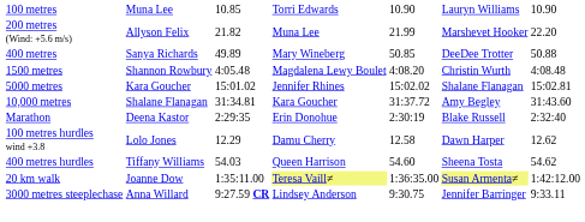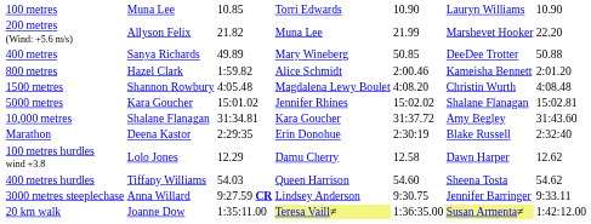 <table>
 <tr>
 <td><a href='#'>100 metres</a></td>
 <td><a href='#'>Muna Lee</a></td>
 <td>10.85</td>
 <td><a href='#'>Torri Edwards</a></td>
 <td>10.90</td>
 <td><a href='#'>Lauryn Williams</a></td>
 <td>10.90</td>
 </tr>
 <tr>
 <td><a href='#'>200 metres</a><br><small>(Wind: +5.6 m/s)</small></td>
 <td><a href='#'>Allyson Felix</a></td>
 <td>21.82</td>
 <td><a href='#'>Muna Lee</a></td>
 <td>21.99</td>
 <td><a href='#'>Marshevet Hooker</a></td>
 <td>22.20</td>
 </tr>
 <tr>
 <td><a href='#'>400 metres</a></td>
 <td><a href='#'>Sanya Richards</a></td>
 <td>49.89</td>
 <td><a href='#'>Mary Wineberg</a></td>
 <td>50.85</td>
 <td><a href='#'>DeeDee Trotter</a></td>
 <td>50.88</td>
+</tr>
+<tr>
+<td><a href='#'>800 metres</a></td>
+<td><a href='#'>Hazel Clark</a></td>
+<td>1:59.82</td>
+<td><a href='#'>Alice Schmidt</a></td>
+<td>2:00.46</td>
+<td><a href='#'>Kameisha Bennett</a></td>
+<td>2:01.20</td>
 </tr>
 <tr>
 <td><a href='#'>1500 metres</a></td>
 <td><a href='#'>Shannon Rowbury</a></td>
 <td>4:05.48</td>
 <td><a href='#'>Magdalena Lewy Boulet</a></td>
 <td>4:08.20</td>
 <td><a href='#'>Christin Wurth</a></td>
 <td>4:08.48</td>
 </tr>
 <tr>
 <td><a href='#'>5000 metres</a></td>
 <td><a href='#'>Kara Goucher</a></td>
 <td>15:01.02</td>
 <td><a href='#'>Jennifer Rhines</a></td>
 <td>15:02.02</td>
 <td><a href='#'>Shalane Flanagan</a></td>
 <td>15:02.81</td>
 </tr>
 <tr>
 <td><a href='#'>10,000 metres</a></td>
 <td><a href='#'>Shalane Flanagan</a></td>
 <td>31:34.81</td>
 <td><a href='#'>Kara Goucher</a></td>
 <td>31:37.72</td>
 <td><a href='#'>Amy Begley</a></td>
 <td>31:43.60</td>
 </tr>
 <tr>
 <td><a href='#'>Marathon</a></td>
 <td><a href='#'>Deena Kastor</a></td>
 <td>2:29:35</td>
 <td><a href='#'>Erin Donohue</a></td>
 <td>2:30:19</td>
 <td><a href='#'>Blake Russell</a></td>
 <td>2:32:40</td>
 </tr>
 <tr>
 <td><a href='#'>100 metres hurdles</a><br><small>wind +3.8</small></td>
 <td><a href='#'>Lolo Jones</a></td>
 <td>12.29</td>
 <td><a href='#'>Damu Cherry</a></td>
 <td>12.58</td>
 <td><a href='#'>Dawn Harper</a></td>
 <td>12.62</td>
 </tr>
 <tr>
 <td><a href='#'>400 metres hurdles</a></td>
 <td><a href='#'>Tiffany Williams</a></td>
 <td>54.03</td>
 <td><a href='#'>Queen Harrison</a></td>
 <td>54.60</td>
 <td><a href='#'>Sheena Tosta</a></td>
 <td>54.62</td>
 </tr>
 <tr>
+<td><a href='#'>3000 metres steeplechase</a></td>
+<td><a href='#'>Anna Willard</a></td>
+<td>9:27.59 <strong><a href='#'>CR</a></strong></td>
+<td><a href='#'>Lindsey Anderson</a></td>
+<td>9:30.75</td>
+<td><a href='#'>Jennifer Barringer</a></td>
+<td>9:33.11</td>
+</tr>
+<tr>
 <td><a href='#'>20&nbsp;km walk</a></td>
 <td><a href='#'>Joanne Dow</a></td>
 <td>1:35:11.00</td>
 <td style="background:#f3f781;"><a href='#'>Teresa Vaill</a>≠</td>
 <td>1:36:35.00</td>
 <td style="background:#f3f781;"><a href='#'>Susan Armenta</a>≠</td>
 <td>1:42:12.00</td>
 </tr>
-<tr>
-<td><a href='#'>3000 metres steeplechase</a></td>
-<td><a href='#'>Anna Willard</a></td>
-<td>9:27.59 <strong><a href='#'>CR</a></strong></td>
-<td><a href='#'>Lindsey Anderson</a></td>
-<td>9:30.75</td>
-<td><a href='#'>Jennifer Barringer</a></td>
-<td>9:33.11</td>
-</tr>
 </table>
